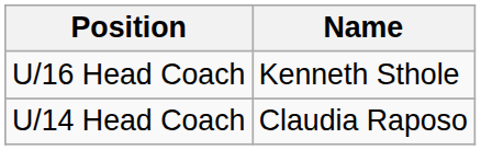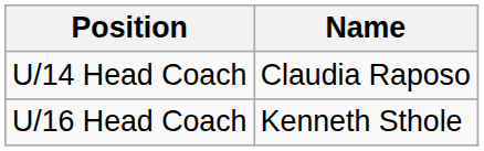 <table class="wikitable sortable">
 <tr>
 <th>Position</th>
 <th>Name</th>
 </tr>
 <tr>
+<td>U/14 Head Coach</td>
+<td>Claudia Raposo</td>
+</tr>
+<tr>
 <td>U/16 Head Coach</td>
 <td>Kenneth Sthole</td>
 </tr>
-<tr>
-<td>U/14 Head Coach</td>
-<td>Claudia Raposo</td>
-</tr>
 </table>
